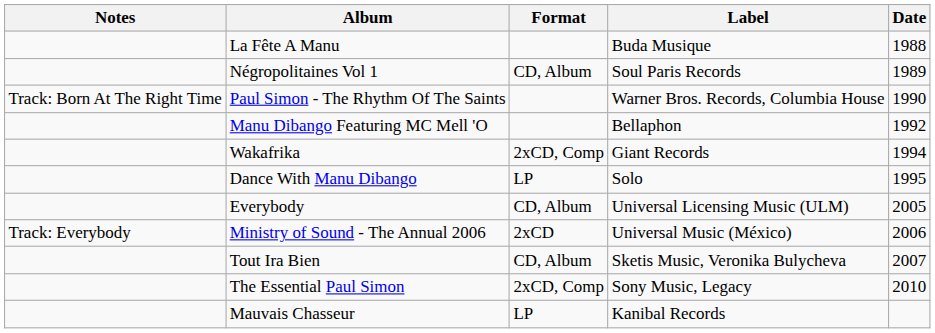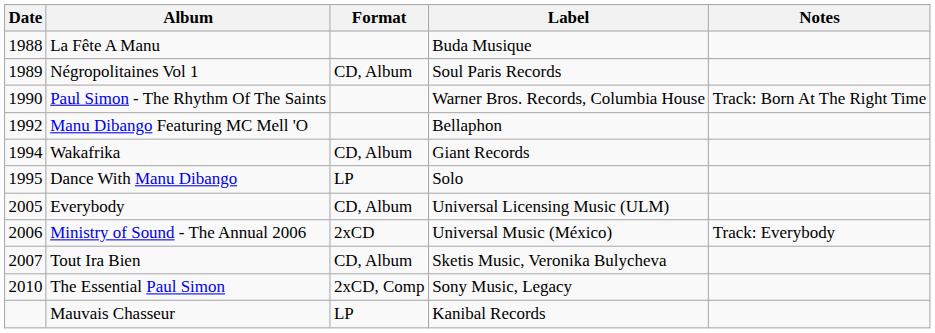 <table class=wikitable>
 <tr>
-<th>Notes</th>
+<th>Date</th>
 <th>Album</th>
 <th>Format</th>
 <th>Label</th>
-<th>Date</th>
+<th>Notes</th>
 </tr>
 <tr>
-<td></td>
+<td>1988</td>
 <td>La Fête A Manu</td>
 <td></td>
 <td>Buda Musique</td>
-<td>1988</td>
+<td></td>
 </tr>
 <tr>
-<td></td>
+<td>1989</td>
 <td>Négropolitaines Vol 1</td>
 <td>CD, Album</td>
 <td>Soul Paris Records</td>
-<td>1989</td>
+<td></td>
 </tr>
 <tr>
-<td>Track: Born At The Right Time</td>
+<td>1990</td>
 <td><a href='#'>Paul Simon</a> - The Rhythm Of The Saints</td>
 <td></td>
 <td>Warner Bros. Records, Columbia House</td>
-<td>1990</td>
+<td>Track: Born At The Right Time</td>
 </tr>
 <tr>
-<td></td>
+<td>1992</td>
 <td><a href='#'>Manu Dibango</a> Featuring MC Mell 'O</td>
 <td></td>
 <td>Bellaphon</td>
-<td>1992</td>
+<td></td>
 </tr>
 <tr>
+<td>1994</td>
+<td>Wakafrika</td>
+<td>CD, Album</td>
+<td>Giant Records</td>
 <td></td>
-<td>Wakafrika</td>
-<td>2xCD, Comp</td>
-<td>Giant Records</td>
-<td>1994</td>
 </tr>
 <tr>
-<td></td>
+<td>1995</td>
 <td>Dance With <a href='#'>Manu Dibango</a></td>
 <td>LP</td>
 <td>Solo</td>
-<td>1995</td>
+<td></td>
 </tr>
 <tr>
-<td></td>
+<td>2005</td>
 <td>Everybody</td>
 <td>CD, Album</td>
 <td>Universal Licensing Music (ULM)</td>
-<td>2005</td>
+<td></td>
 </tr>
 <tr>
-<td>Track: Everybody</td>
+<td>2006</td>
 <td><a href='#'>Ministry of Sound</a> - The Annual 2006</td>
 <td>2xCD</td>
 <td>Universal Music (México)</td>
-<td>2006</td>
+<td>Track: Everybody</td>
 </tr>
 <tr>
-<td></td>
+<td>2007</td>
 <td>Tout Ira Bien</td>
 <td>CD, Album</td>
 <td>Sketis Music, Veronika Bulycheva</td>
-<td>2007</td>
+<td></td>
 </tr>
 <tr>
-<td></td>
+<td>2010</td>
 <td>The Essential <a href='#'>Paul Simon</a></td>
 <td>2xCD, Comp</td>
 <td>Sony Music, Legacy</td>
-<td>2010</td>
+<td></td>
 </tr>
 <tr>
 <td></td>
 <td>Mauvais Chasseur</td>
 <td>LP</td>
 <td>Kanibal Records</td>
 <td></td>
 </tr>
 </table>
